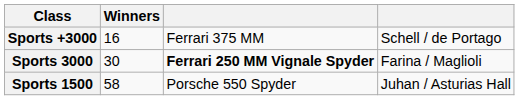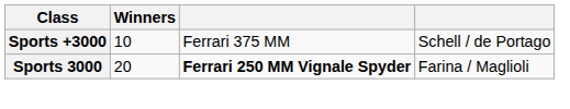 <table class="wikitable" style="font-size: 95%">
 <tr>
 <th>Class</th>
 <th>Winners</th>
 <th></th>
 <th></th>
 </tr>
 <tr>
 <th>Sports +3000</th>
-<td>16</td>
+<td>10</td>
 <td>Ferrari 375 MM</td>
 <td>Schell / de Portago</td>
 </tr>
 <tr>
 <th>Sports 3000</th>
-<td>30</td>
+<td>20</td>
 <td><strong>Ferrari 250 MM Vignale Spyder</strong></td>
 <td>Farina / Maglioli</td>
 </tr>
-<tr>
-<th>Sports 1500</th>
-<td>58</td>
-<td>Porsche 550 Spyder</td>
-<td>Juhan / Asturias Hall</td>
-</tr>
 </table>
